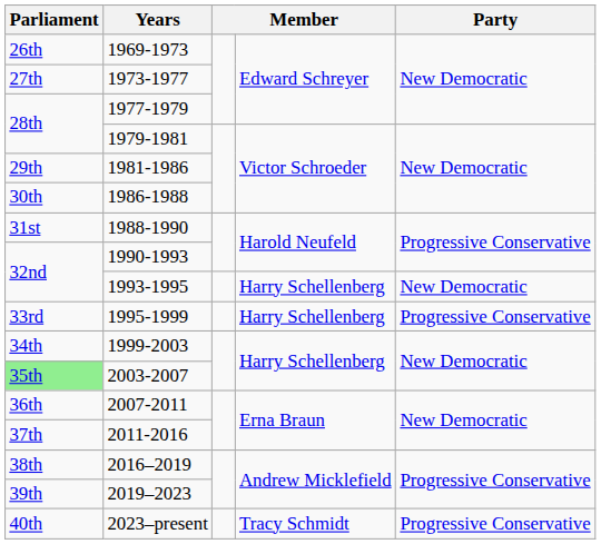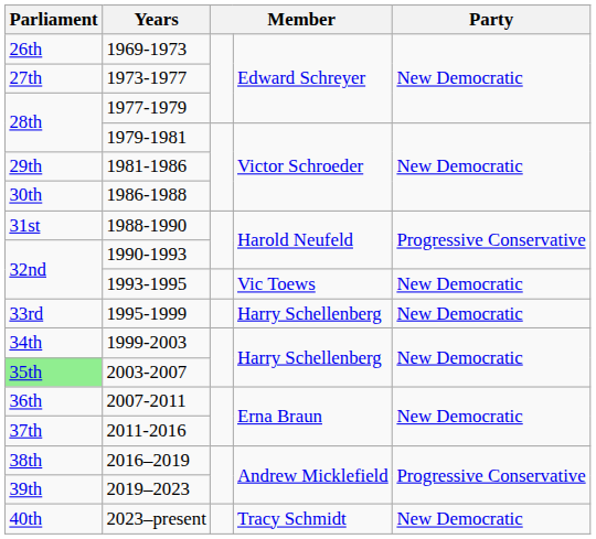 <table class="wikitable">
 <tr>
 <th>Parliament</th>
 <th>Years</th>
 <th colspan="2">Member</th>
 <th>Party<br></th>
 </tr>
 <tr>
 <td><a href='#'>26th</a></td>
 <td>1969-1973</td>
 <td rowspan="3" >   </td>
 <td rowspan="3"><a href='#'>Edward Schreyer</a></td>
 <td rowspan="3"><a href='#'>New Democratic</a></td>
 </tr>
 <tr>
 <td><a href='#'>27th</a></td>
 <td>1973-1977</td>
 </tr>
 <tr>
 <td rowspan="2"><a href='#'>28th</a></td>
 <td>1977-1979</td>
 </tr>
 <tr>
 <td>1979-1981</td>
 <td rowspan="3" >   </td>
 <td rowspan="3"><a href='#'>Victor Schroeder</a></td>
 <td rowspan="3"><a href='#'>New Democratic</a></td>
 </tr>
 <tr>
 <td><a href='#'>29th</a></td>
 <td>1981-1986</td>
 </tr>
 <tr>
 <td><a href='#'>30th</a></td>
 <td>1986-1988</td>
 </tr>
 <tr>
 <td><a href='#'>31st</a></td>
 <td>1988-1990</td>
 <td rowspan="2" >   </td>
 <td rowspan="2"><a href='#'>Harold Neufeld</a></td>
 <td rowspan="2"><a href='#'>Progressive Conservative</a></td>
 </tr>
 <tr>
 <td rowspan="2"><a href='#'>32nd</a></td>
 <td>1990-1993</td>
 </tr>
 <tr>
 <td>1993-1995</td>
 <td rowspan="1" >   </td>
-<td rowspan="1"><a href='#'>Harry Schellenberg</a></td>
+<td rowspan="1"><a href='#'>Vic Toews</a></td>
 <td rowspan="1"><a href='#'>New Democratic</a></td>
 </tr>
 <tr>
 <td><a href='#'>33rd</a></td>
 <td>1995-1999</td>
 <td rowspan="1" >   </td>
 <td rowspan="1"><a href='#'>Harry Schellenberg</a></td>
-<td rowspan="1"><a href='#'>Progressive Conservative</a></td>
+<td><a href='#'>New Democratic</a></td>
 </tr>
 <tr>
 <td><a href='#'>34th</a></td>
 <td>1999-2003</td>
 <td rowspan="2" >   </td>
 <td rowspan="2"><a href='#'>Harry Schellenberg</a></td>
 <td rowspan="2"><a href='#'>New Democratic</a></td>
 </tr>
 <tr>
 <td style="background: lightgreen;"><a href='#'>35th</a></td>
 <td>2003-2007</td>
 </tr>
 <tr>
 <td><a href='#'>36th</a></td>
 <td>2007-2011</td>
 <td rowspan="2" >   </td>
 <td rowspan="2"><a href='#'>Erna Braun</a></td>
 <td rowspan="2"><a href='#'>New Democratic</a></td>
 </tr>
 <tr>
 <td><a href='#'>37th</a></td>
 <td>2011-2016</td>
 </tr>
 <tr>
 <td><a href='#'>38th</a></td>
 <td>2016–2019</td>
 <td rowspan="2" >   </td>
 <td rowspan="2"><a href='#'>Andrew Micklefield</a></td>
 <td rowspan="2"><a href='#'>Progressive Conservative</a></td>
 </tr>
 <tr>
 <td><a href='#'>39th</a></td>
 <td>2019–2023</td>
 </tr>
 <tr>
 <td><a href='#'>40th</a></td>
 <td>2023–present</td>
 <td>   </td>
 <td><a href='#'>Tracy Schmidt</a></td>
-<td rowspan="1"><a href='#'>Progressive Conservative</a></td>
+<td><a href='#'>New Democratic</a></td>
 </tr>
 </table>
